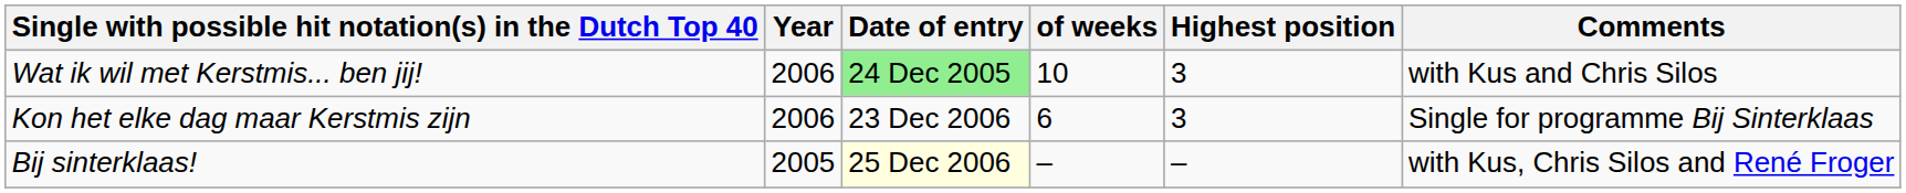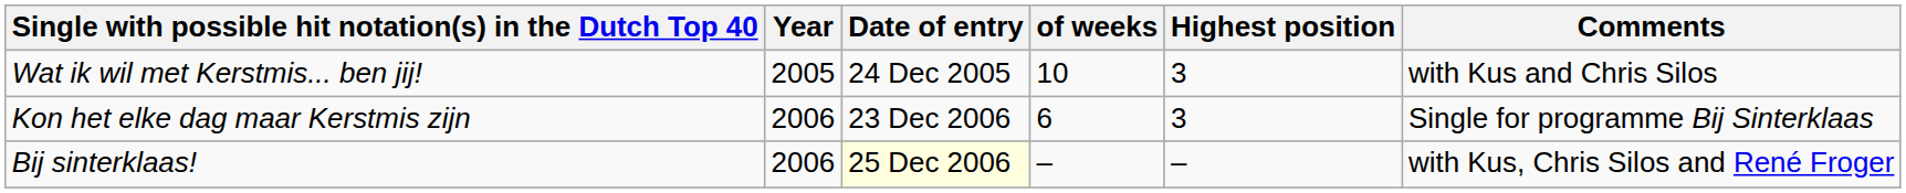 <table class="wikitable sortable">
 <tr>
 <th>Single with possible hit notation(s) in the <a href='#'>Dutch Top 40</a></th>
 <th>Year</th>
 <th>Date of entry</th>
 <th> of weeks</th>
 <th>Highest position</th>
 <th>Comments</th>
 </tr>
 <tr>
 <td><em>Wat ik wil met Kerstmis... ben jij!</em></td>
-<td>2006</td>
-<td style="background: lightgreen;">24 Dec 2005</td>
+<td>2005</td>
+<td>24 Dec 2005</td>
 <td>10</td>
 <td>3</td>
 <td>with Kus and Chris Silos</td>
 </tr>
 <tr>
 <td><em>Kon het elke dag maar Kerstmis zijn</em></td>
 <td>2006</td>
 <td>23 Dec 2006</td>
 <td>6</td>
 <td>3</td>
 <td>Single for programme <em>Bij Sinterklaas</em></td>
 </tr>
 <tr>
 <td><em>Bij sinterklaas!</em></td>
-<td>2005</td>
+<td>2006</td>
 <td style="background: lightyellow;">25 Dec 2006</td>
 <td>–</td>
 <td>–</td>
 <td>with Kus, Chris Silos and <a href='#'>René Froger</a></td>
 </tr>
 </table>
